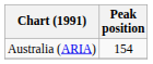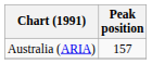 <table class="wikitable sortable">
 <tr>
 <th>Chart (1991)</th>
 <th>Peak<br>position</th>
 </tr>
 <tr>
 <td>Australia (<a href='#'>ARIA</a>)</td>
-<td align="center">154</td>
+<td align="center">157</td>
 </tr>
 <tr>
 </tr>
 </table>
